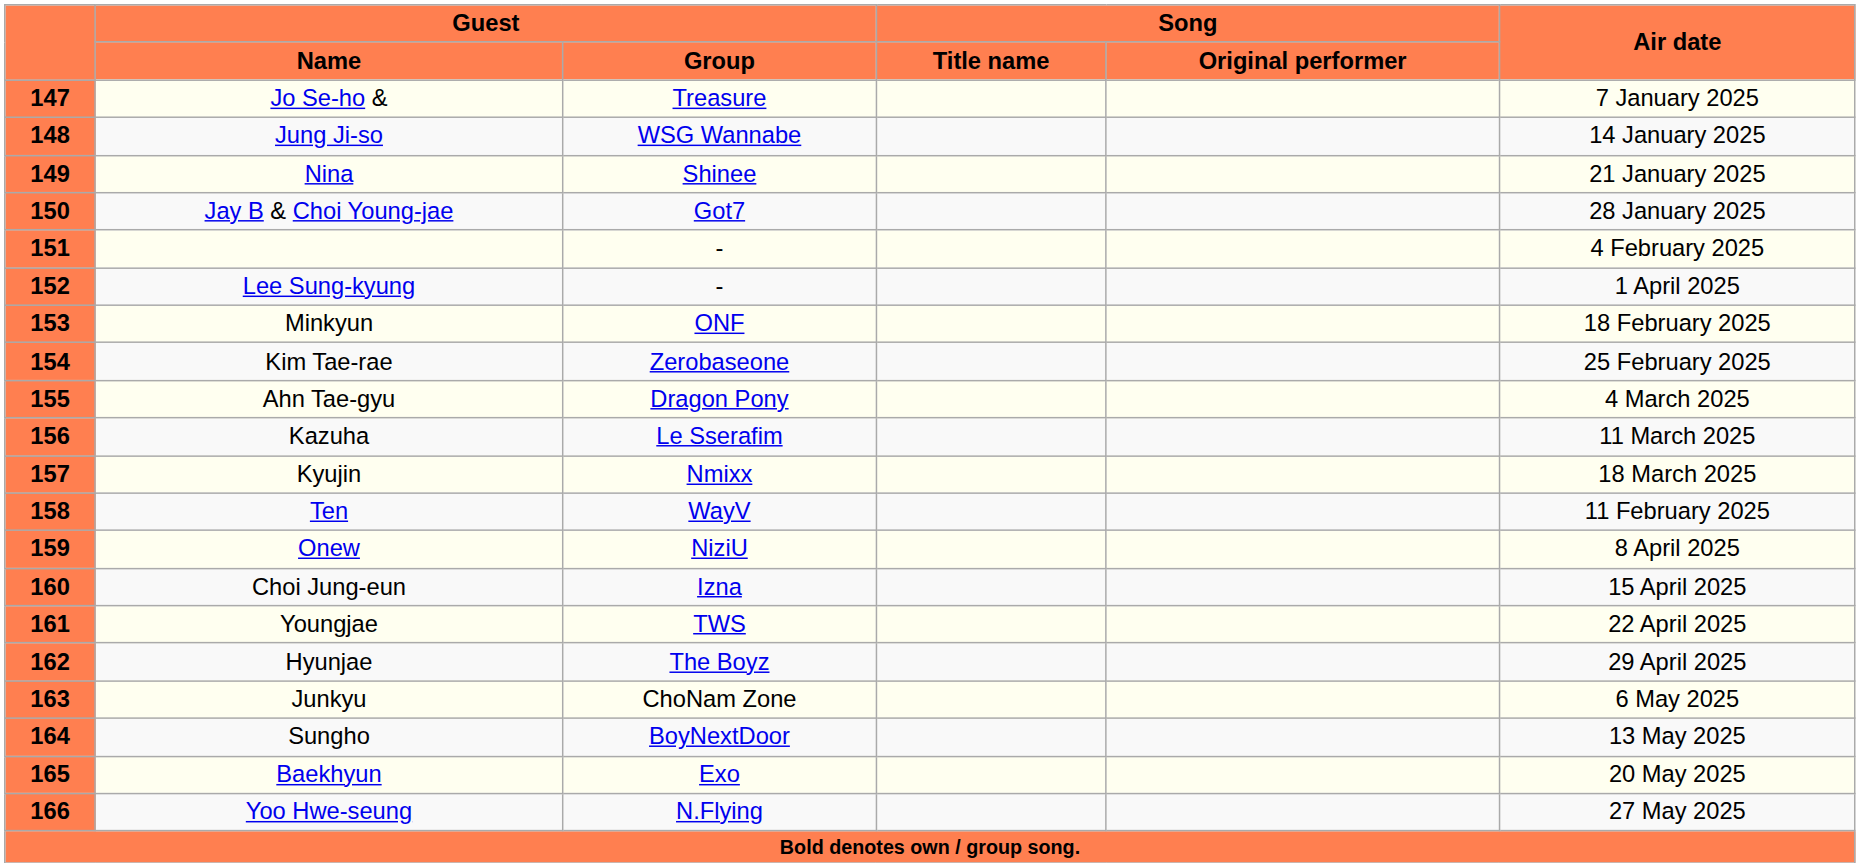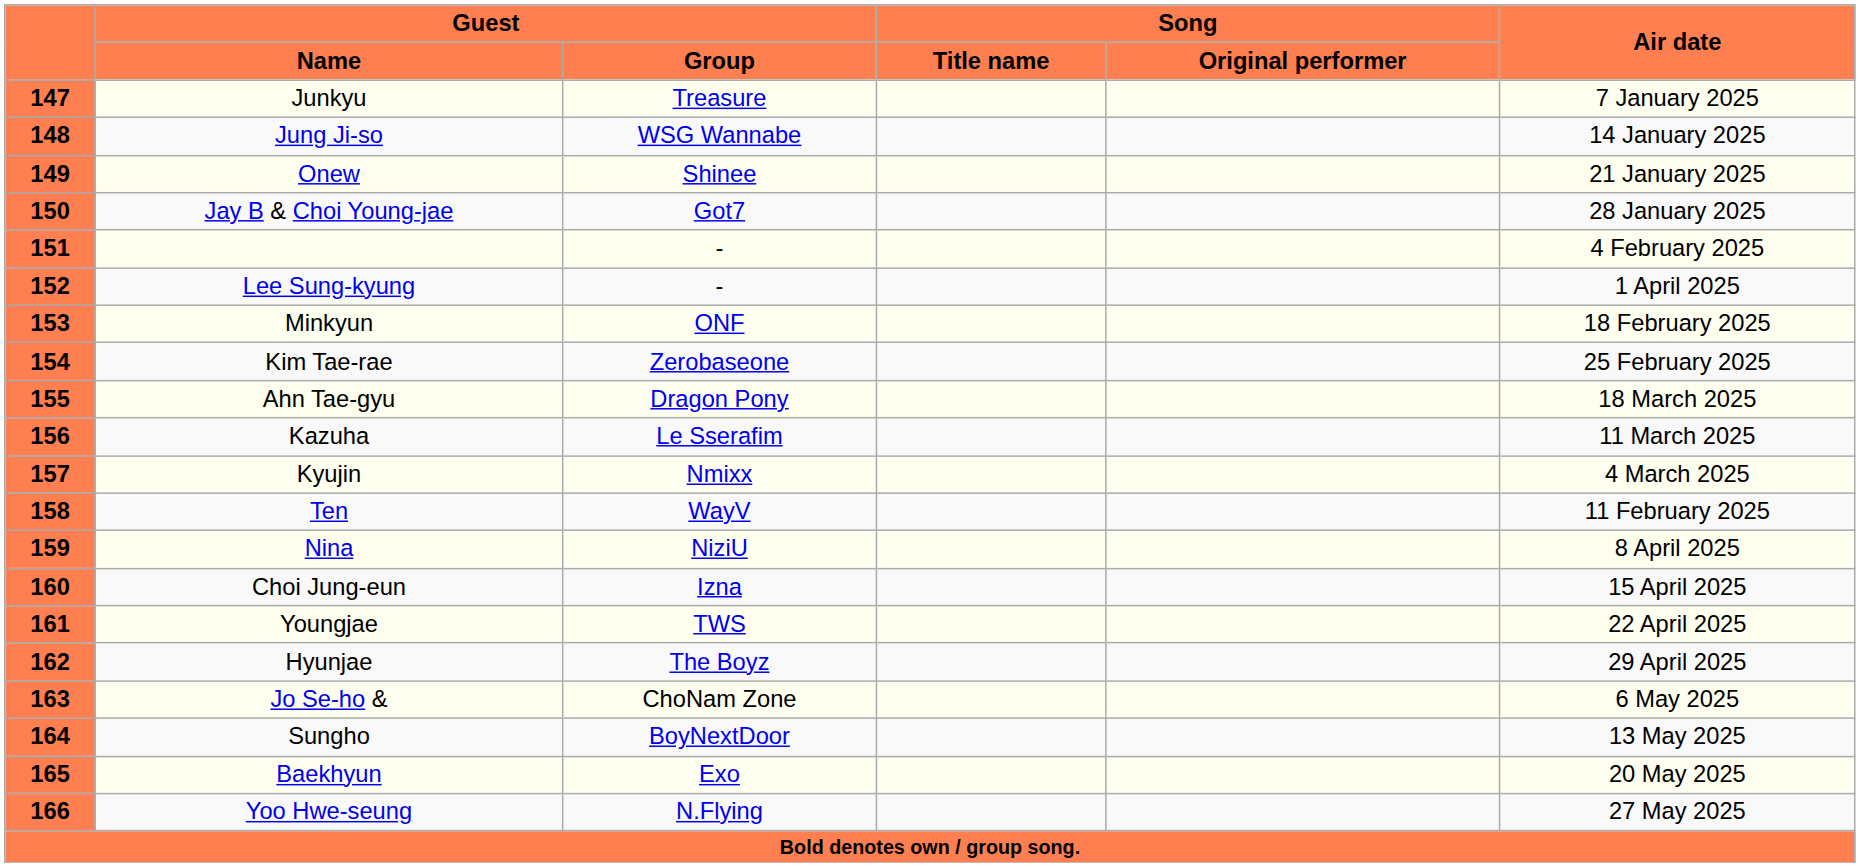 <table class="wikitable sortable plainrowheaders" style="text-align:center; clear:both; text-align:center; width:99%">
 <tr>
 <th rowspan="2" style="background:#FF7F50"></th>
 <th colspan="2" style="background:#FF7F50">Guest</th>
 <th colspan="2" style="background:#FF7F50">Song</th>
 <th rowspan="2" style="background:#FF7F50">Air date</th>
 </tr>
 <tr>
 <th scope="col" style="background:#FF7F50">Name</th>
 <th scope="col" style="background:#FF7F50">Group</th>
 <th scope="col" class="unsortable" style="background:#FF7F50">Title name</th>
 <th scope="col" class="unsortable" style="background:#FF7F50">Original performer</th>
 </tr>
 <tr>
 <th style=background:#FF7F50>147</th>
-<td style=background:#FFFFF0><a href='#'>Jo Se-ho</a> & </td>
+<td style=background:#FFFFF0>Junkyu</td>
 <td style=background:#FFFFF0><a href='#'>Treasure</a></td>
 <td style=background:#FFFFF0></td>
 <td style=background:#FFFFF0></td>
 <td style=background:#FFFFF0>7 January 2025</td>
 </tr>
 <tr>
 <th style=background:#FF7F50>148</th>
 <td><a href='#'>Jung Ji-so</a></td>
 <td><a href='#'>WSG Wannabe</a></td>
 <td></td>
 <td></td>
 <td>14 January 2025</td>
 </tr>
 <tr>
 <th style=background:#FF7F50>149</th>
-<td style=background:#FFFFF0><a href='#'>Nina</a></td>
+<td style=background:#FFFFF0><a href='#'>Onew</a></td>
 <td style=background:#FFFFF0><a href='#'>Shinee</a></td>
 <td style=background:#FFFFF0></td>
 <td style=background:#FFFFF0></td>
 <td style=background:#FFFFF0>21 January 2025</td>
 </tr>
 <tr>
 <th style=background:#FF7F50>150</th>
 <td><a href='#'>Jay B</a> & <a href='#'>Choi Young-jae</a></td>
 <td><a href='#'>Got7</a></td>
 <td></td>
 <td></td>
 <td>28 January 2025</td>
 </tr>
 <tr>
 <th style=background:#FF7F50>151</th>
 <td style=background:#FFFFF0></td>
 <td style=background:#FFFFF0>-</td>
 <td style=background:#FFFFF0></td>
 <td style=background:#FFFFF0></td>
 <td style=background:#FFFFF0>4 February 2025</td>
 </tr>
 <tr>
 <th style=background:#FF7F50>152</th>
 <td><a href='#'>Lee Sung-kyung</a></td>
 <td>-</td>
 <td></td>
 <td></td>
 <td>1 April 2025</td>
 </tr>
 <tr>
 <th style=background:#FF7F50>153</th>
 <td style=background:#FFFFF0>Minkyun</td>
 <td style=background:#FFFFF0><a href='#'>ONF</a></td>
 <td style=background:#FFFFF0></td>
 <td style=background:#FFFFF0></td>
 <td style=background:#FFFFF0>18 February 2025</td>
 </tr>
 <tr>
 <th style=background:#FF7F50>154</th>
 <td>Kim Tae-rae</td>
 <td><a href='#'>Zerobaseone</a></td>
 <td></td>
 <td></td>
 <td>25 February 2025</td>
 </tr>
 <tr>
 <th style=background:#FF7F50>155</th>
 <td style=background:#FFFFF0>Ahn Tae-gyu</td>
 <td style=background:#FFFFF0><a href='#'>Dragon Pony</a></td>
 <td style=background:#FFFFF0></td>
 <td style=background:#FFFFF0></td>
-<td style=background:#FFFFF0>4 March 2025</td>
+<td style=background:#FFFFF0>18 March 2025</td>
 </tr>
 <tr>
 <th style=background:#FF7F50>156</th>
 <td>Kazuha</td>
 <td><a href='#'>Le Sserafim</a></td>
 <td></td>
 <td></td>
 <td>11 March 2025</td>
 </tr>
 <tr>
 <th style=background:#FF7F50>157</th>
 <td style=background:#FFFFF0>Kyujin</td>
 <td style=background:#FFFFF0><a href='#'>Nmixx</a></td>
 <td style=background:#FFFFF0></td>
 <td style=background:#FFFFF0></td>
-<td style=background:#FFFFF0>18 March 2025</td>
+<td style=background:#FFFFF0>4 March 2025</td>
 </tr>
 <tr>
 <th style=background:#FF7F50>158</th>
 <td><a href='#'>Ten</a></td>
 <td><a href='#'>WayV</a></td>
 <td></td>
 <td></td>
 <td>11 February 2025</td>
 </tr>
 <tr>
 <th style=background:#FF7F50>159</th>
-<td style=background:#FFFFF0><a href='#'>Onew</a></td>
+<td style=background:#FFFFF0><a href='#'>Nina</a></td>
 <td style=background:#FFFFF0><a href='#'>NiziU</a></td>
 <td style=background:#FFFFF0></td>
 <td style=background:#FFFFF0></td>
 <td style=background:#FFFFF0>8 April 2025</td>
 </tr>
 <tr>
 <th style=background:#FF7F50>160</th>
 <td>Choi Jung-eun</td>
 <td><a href='#'>Izna</a></td>
 <td></td>
 <td></td>
 <td>15 April 2025</td>
 </tr>
 <tr>
 <th style=background:#FF7F50>161</th>
 <td style=background:#FFFFF0>Youngjae</td>
 <td style=background:#FFFFF0><a href='#'>TWS</a></td>
 <td style=background:#FFFFF0></td>
 <td style=background:#FFFFF0></td>
 <td style=background:#FFFFF0>22 April 2025</td>
 </tr>
 <tr>
 <th style=background:#FF7F50>162</th>
 <td>Hyunjae</td>
 <td><a href='#'>The Boyz</a></td>
 <td></td>
 <td></td>
 <td>29 April 2025</td>
 </tr>
 <tr>
 <th style=background:#FF7F50>163</th>
-<td style=background:#FFFFF0>Junkyu</td>
+<td style=background:#FFFFF0><a href='#'>Jo Se-ho</a> & </td>
 <td style=background:#FFFFF0>ChoNam Zone</td>
 <td style=background:#FFFFF0></td>
 <td style=background:#FFFFF0></td>
 <td style=background:#FFFFF0>6 May 2025</td>
 </tr>
 <tr>
 <th style=background:#FF7F50>164</th>
 <td>Sungho</td>
 <td><a href='#'>BoyNextDoor</a></td>
 <td></td>
 <td></td>
 <td>13 May 2025</td>
 </tr>
 <tr>
 <th style=background:#FF7F50>165</th>
 <td style=background:#FFFFF0><a href='#'>Baekhyun</a></td>
 <td style=background:#FFFFF0><a href='#'>Exo</a></td>
 <td style=background:#FFFFF0></td>
 <td style=background:#FFFFF0></td>
 <td style=background:#FFFFF0>20 May 2025</td>
 </tr>
 <tr>
 <th style=background:#FF7F50>166</th>
 <td><a href='#'>Yoo Hwe-seung</a></td>
 <td><a href='#'>N.Flying</a></td>
 <td></td>
 <td></td>
 <td>27 May 2025</td>
 </tr>
 <tr>
 <th colspan="6" class="unsortable" style="text-align:center; background:#FF7F50; font-size:10pt;"><strong>Bold</strong> denotes own / group song.</th>
 </tr>
 </table>
